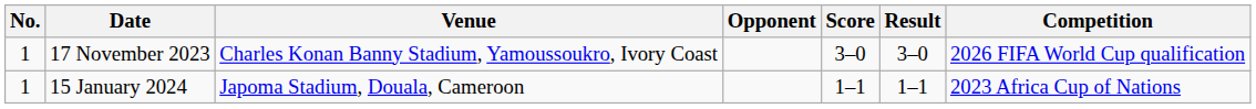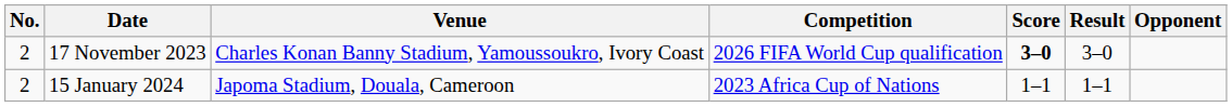 <table class="wikitable sortable">
 <tr>
 <th scope="col">No.</th>
 <th scope="col">Date</th>
 <th scope="col">Venue</th>
-<th scope="col">Opponent</th>
+<th scope="col">Competition</th>
 <th scope="col">Score</th>
 <th scope="col">Result</th>
-<th scope="col">Competition</th>
+<th scope="col">Opponent</th>
 </tr>
 <tr>
-<td align="center">1</td>
+<td align="center">2</td>
 <td>17 November 2023</td>
 <td><a href='#'>Charles Konan Banny Stadium</a>, <a href='#'>Yamoussoukro</a>, Ivory Coast</td>
+<td><a href='#'>2026 FIFA World Cup qualification</a></td>
+<td align="center"><strong>3–0</strong></td>
+<td align="center">3–0</td>
 <td></td>
-<td align="center">3–0</td>
-<td align="center">3–0</td>
-<td><a href='#'>2026 FIFA World Cup qualification</a></td>
 </tr>
 <tr>
-<td align="center">1</td>
+<td align="center">2</td>
 <td>15 January 2024</td>
 <td><a href='#'>Japoma Stadium</a>, <a href='#'>Douala</a>, Cameroon</td>
-<td></td>
+<td><a href='#'>2023 Africa Cup of Nations</a></td>
 <td align="center">1–1</td>
 <td align="center">1–1</td>
-<td><a href='#'>2023 Africa Cup of Nations</a></td>
+<td></td>
 </tr>
 </table>
